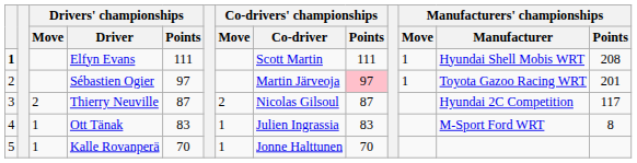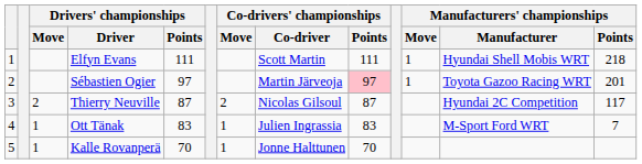 <table class="wikitable" style="font-size:85%;">
 <tr>
 <th rowspan="2"></th>
 <th rowspan="7" style="width:5px;"></th>
 <th colspan="3">Drivers' championships</th>
 <th rowspan="7" style="width:5px;"></th>
 <th colspan="3" nowrap>Co-drivers' championships</th>
 <th rowspan="7" style="width:5px;"></th>
 <th colspan="3" nowrap>Manufacturers' championships</th>
 </tr>
 <tr>
 <th>Move</th>
 <th>Driver</th>
 <th>Points</th>
 <th>Move</th>
 <th>Co-driver</th>
 <th>Points</th>
 <th>Move</th>
 <th>Manufacturer</th>
 <th>Points</th>
 </tr>
 <tr>
-<td align="center"><strong>1</strong></td>
+<td align="center">1</td>
 <td></td>
 <td><a href='#'>Elfyn Evans</a></td>
 <td align="center">111</td>
 <td></td>
 <td><a href='#'>Scott Martin</a></td>
 <td align="center">111</td>
 <td> 1</td>
 <td nowrap><a href='#'>Hyundai Shell Mobis WRT</a></td>
-<td align="center">208</td>
+<td align="center">218</td>
 </tr>
 <tr>
 <td align="center">2</td>
 <td></td>
 <td nowrap><a href='#'>Sébastien Ogier</a></td>
 <td align="center">97</td>
 <td></td>
 <td><a href='#'>Martin Järveoja</a></td>
 <td align="center" style="background: pink;">97</td>
 <td> 1</td>
 <td nowrap><a href='#'>Toyota Gazoo Racing WRT</a></td>
 <td align="center">201</td>
 </tr>
 <tr>
 <td align="center">3</td>
 <td> 2</td>
 <td><a href='#'>Thierry Neuville</a></td>
 <td align="center">87</td>
 <td> 2</td>
 <td><a href='#'>Nicolas Gilsoul</a></td>
 <td align="center">87</td>
 <td></td>
 <td><a href='#'>Hyundai 2C Competition</a></td>
 <td align="center">117</td>
 </tr>
 <tr>
 <td align="center">4</td>
 <td> 1</td>
 <td><a href='#'>Ott Tänak</a></td>
 <td align="center">83</td>
 <td> 1</td>
 <td><a href='#'>Julien Ingrassia</a></td>
 <td align="center">83</td>
 <td></td>
 <td><a href='#'>M-Sport Ford WRT</a></td>
-<td align="center">8</td>
+<td align="center">7</td>
 </tr>
 <tr>
 <td align="center">5</td>
 <td> 1</td>
 <td nowrap><a href='#'>Kalle Rovanperä</a></td>
 <td align="center">70</td>
 <td> 1</td>
 <td nowrap><a href='#'>Jonne Halttunen</a></td>
 <td align="center">70</td>
 <td></td>
 <td></td>
 <td></td>
 </tr>
 </table>
